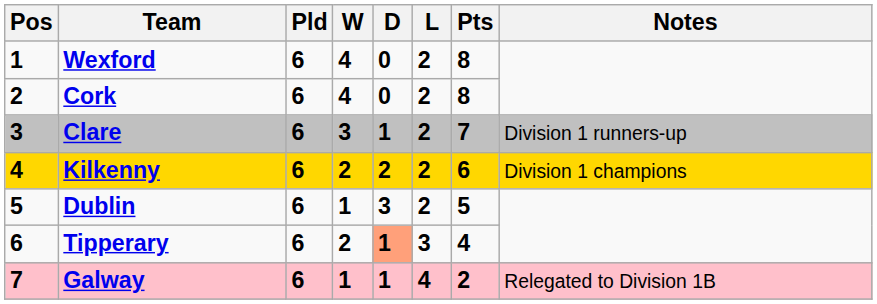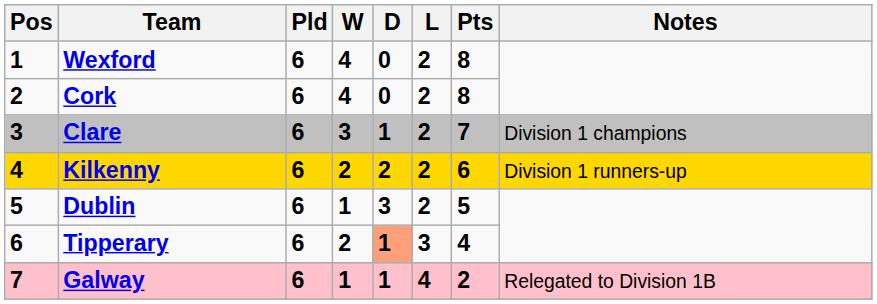 <table class="wikitable" style="text-align: centre;">
 <tr>
 <th width=20>Pos</th>
 <th width=150>Team</th>
 <th width=20>Pld</th>
 <th width=20>W</th>
 <th width=20>D</th>
 <th width=20>L</th>
 <th width=20>Pts</th>
 <th width=250>Notes</th>
 </tr>
 <tr style>
 <td><strong>1</strong></td>
 <td align=left><strong> <a href='#'>Wexford</a> </strong></td>
 <td><strong>6</strong></td>
 <td><strong>4</strong></td>
 <td><strong>0</strong></td>
 <td><strong>2</strong></td>
 <td><strong>8</strong></td>
 </tr>
 <tr style>
 <td><strong>2</strong></td>
 <td align=left><strong> <a href='#'>Cork</a> </strong></td>
 <td><strong>6</strong></td>
 <td><strong>4</strong></td>
 <td><strong>0</strong></td>
 <td><strong>2</strong></td>
 <td><strong>8</strong></td>
 </tr>
 <tr style="background:silver;">
 <td><strong>3</strong></td>
 <td align=left><strong> <a href='#'>Clare</a> </strong></td>
 <td><strong>6</strong></td>
 <td><strong>3</strong></td>
 <td><strong>1</strong></td>
 <td><strong>2</strong></td>
 <td><strong>7</strong></td>
-<td><small> Division 1 runners-up</small></td>
+<td><small> Division 1 champions</small></td>
 </tr>
 <tr style="background:gold;">
 <td><strong>4</strong></td>
 <td align=left><strong> <a href='#'>Kilkenny</a> </strong></td>
 <td><strong>6</strong></td>
 <td><strong>2</strong></td>
 <td><strong>2</strong></td>
 <td><strong>2</strong></td>
 <td><strong>6</strong></td>
-<td><small> Division 1 champions</small></td>
+<td><small> Division 1 runners-up</small></td>
 </tr>
 <tr style>
 <td><strong>5</strong></td>
 <td align=left><strong> <a href='#'>Dublin</a> </strong></td>
 <td><strong>6</strong></td>
 <td><strong>1</strong></td>
 <td><strong>3</strong></td>
 <td><strong>2</strong></td>
 <td><strong>5</strong></td>
 </tr>
 <tr style>
 <td><strong>6</strong></td>
 <td align=left><strong> <a href='#'>Tipperary</a> </strong></td>
 <td><strong>6</strong></td>
 <td><strong>2</strong></td>
 <td style="background: lightsalmon;"><strong>1</strong></td>
 <td><strong>3</strong></td>
 <td><strong>4</strong></td>
 </tr>
 <tr style="background:#FFC0CB;">
 <td><strong>7</strong></td>
 <td align=left><strong> <a href='#'>Galway</a> </strong></td>
 <td><strong>6</strong></td>
 <td><strong>1</strong></td>
 <td><strong>1</strong></td>
 <td><strong>4</strong></td>
 <td><strong>2</strong></td>
 <td><small> Relegated to Division 1B</small></td>
 </tr>
 </table>
